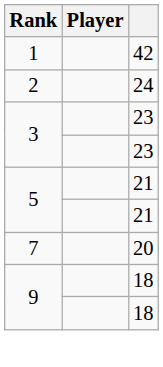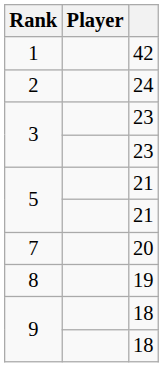 <table class=wikitable style="text-align:center">
 <tr>
 <th>Rank</th>
 <th>Player</th>
 <th></th>
 </tr>
 <tr>
 <td>1</td>
 <td align=left></td>
 <td>42</td>
 </tr>
 <tr>
 <td>2</td>
 <td align=left></td>
 <td>24</td>
 </tr>
 <tr>
 <td rowspan=2>3</td>
 <td align=left></td>
 <td>23</td>
 </tr>
 <tr>
 <td align=left></td>
 <td>23</td>
 </tr>
 <tr>
 <td rowspan=2>5</td>
 <td align=left></td>
 <td>21</td>
 </tr>
 <tr>
 <td align=left></td>
 <td>21</td>
 </tr>
 <tr>
 <td>7</td>
 <td align=left></td>
 <td>20</td>
 </tr>
 <tr>
+<td>8</td>
+<td align=left></td>
+<td>19</td>
+</tr>
+<tr>
 <td rowspan=2>9</td>
 <td align=left></td>
 <td>18</td>
 </tr>
 <tr>
 <td align=left></td>
 <td>18</td>
 </tr>
 </table>
